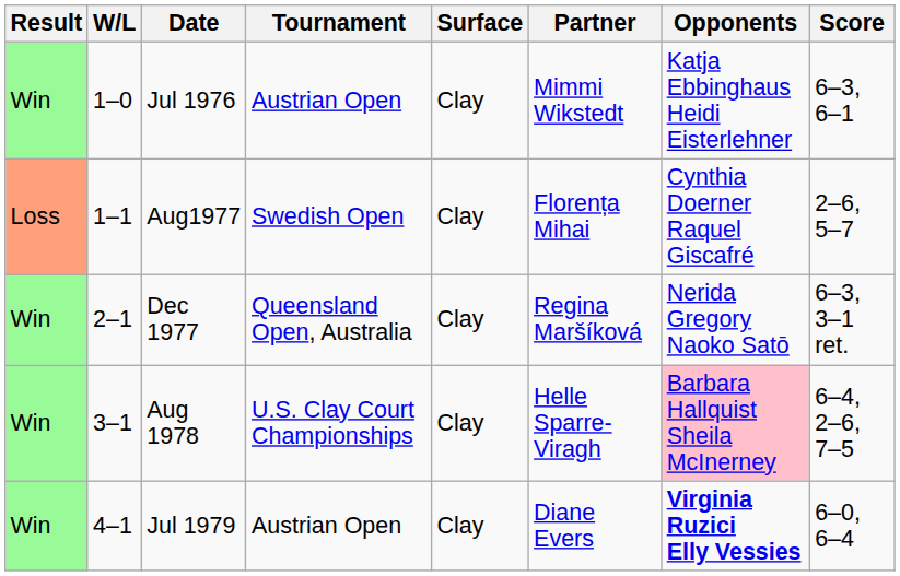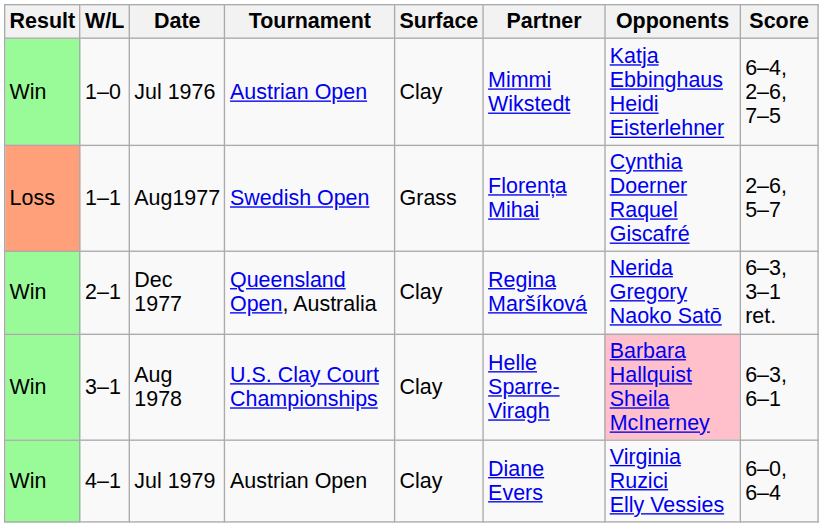 <table class="sortable wikitable">
 <tr>
 <th>Result</th>
 <th style="width:30px" class="unsortable">W/L</th>
 <th style="width:55px">Date</th>
 <th style="width:190px">Tournament</th>
 <th style="width:50px">Surface</th>
 <th style="width:160px">Partner</th>
 <th style="width:160px">Opponents</th>
 <th style="width:100px" class="unsortable">Score</th>
 </tr>
 <tr>
 <td style="background:#98fb98;">Win</td>
 <td>1–0</td>
 <td>Jul 1976</td>
 <td><a href='#'>Austrian Open</a></td>
 <td>Clay</td>
 <td> <a href='#'>Mimmi Wikstedt</a></td>
 <td> <a href='#'>Katja Ebbinghaus</a> <br>  <a href='#'>Heidi Eisterlehner</a></td>
-<td>6–3, 6–1</td>
+<td>6–4, 2–6, 7–5</td>
 </tr>
 <tr>
 <td style="background:#ffa07a;">Loss</td>
 <td>1–1</td>
 <td>Aug1977</td>
 <td><a href='#'>Swedish Open</a></td>
-<td>Clay</td>
+<td>Grass</td>
 <td> <a href='#'>Florența Mihai</a></td>
 <td> <a href='#'>Cynthia Doerner</a> <br>  <a href='#'>Raquel Giscafré</a></td>
 <td>2–6, 5–7</td>
 </tr>
 <tr>
 <td style="background:#98fb98;">Win</td>
 <td>2–1</td>
 <td>Dec 1977</td>
 <td><a href='#'>Queensland Open</a>, Australia</td>
 <td>Clay</td>
 <td> <a href='#'>Regina Maršíková</a></td>
 <td> <a href='#'>Nerida Gregory</a> <br>  <a href='#'>Naoko Satō</a></td>
 <td>6–3, 3–1 ret.</td>
 </tr>
 <tr>
 <td style="background:#98fb98;">Win</td>
 <td>3–1</td>
 <td>Aug 1978</td>
 <td><a href='#'>U.S. Clay Court Championships</a></td>
 <td>Clay</td>
 <td> <a href='#'>Helle Sparre-Viragh</a></td>
 <td style="background: pink;"> <a href='#'>Barbara Hallquist</a> <br>  <a href='#'>Sheila McInerney</a></td>
-<td>6–4, 2–6, 7–5</td>
+<td>6–3, 6–1</td>
 </tr>
 <tr>
 <td style="background:#98fb98;">Win</td>
 <td>4–1</td>
 <td>Jul 1979</td>
 <td>Austrian Open</td>
 <td>Clay</td>
 <td> <a href='#'>Diane Evers</a></td>
-<td><strong> <a href='#'>Virginia Ruzici</a> <br>  <a href='#'>Elly Vessies</a></strong></td>
+<td> <a href='#'>Virginia Ruzici</a> <br>  <a href='#'>Elly Vessies</a></td>
 <td>6–0, 6–4</td>
 </tr>
 </table>
